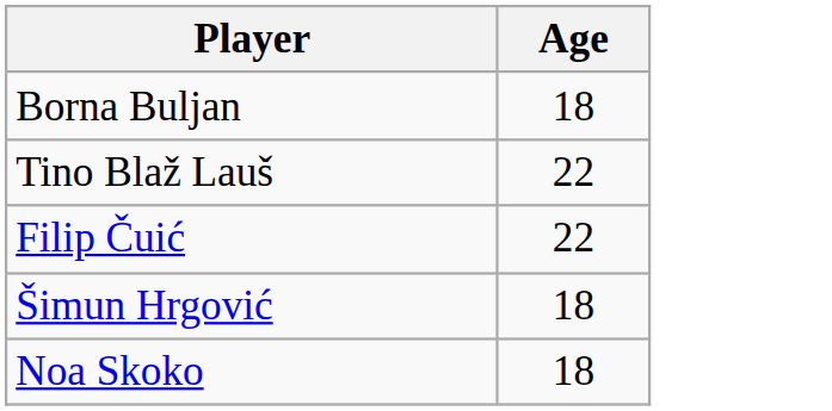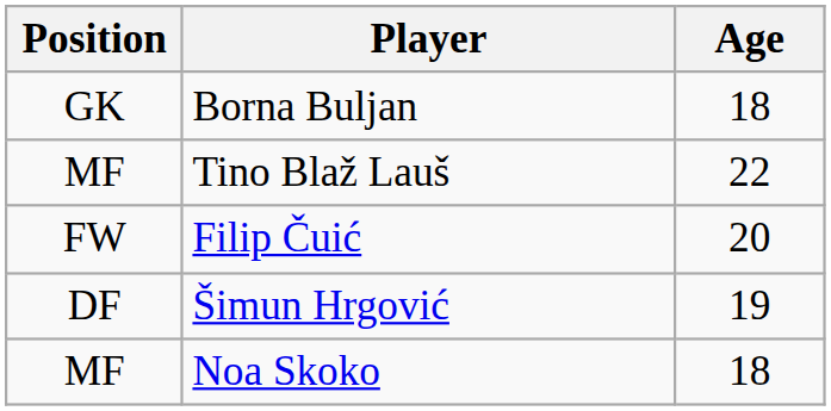 <table class="wikitable" style="text-align: center;">
 <tr>
+<th width=60>Position</th>
 <th width=180>Player</th>
 <th width=50>Age</th>
 </tr>
 <tr>
+<td>GK</td>
 <td style="text-align:left;"> Borna Buljan</td>
 <td>18</td>
 </tr>
 <tr>
+<td>MF</td>
 <td style="text-align:left;"> Tino Blaž Lauš</td>
 <td>22</td>
 </tr>
 <tr>
+<td>FW</td>
 <td style="text-align:left;"> <a href='#'>Filip Čuić</a></td>
-<td>22</td>
+<td>20</td>
 </tr>
 <tr>
+<td>DF</td>
 <td style="text-align:left;"> <a href='#'>Šimun Hrgović</a></td>
-<td>18</td>
+<td>19</td>
 </tr>
 <tr>
+<td>MF</td>
 <td style="text-align:left;"> <a href='#'>Noa Skoko</a></td>
 <td>18</td>
 </tr>
 </table>
